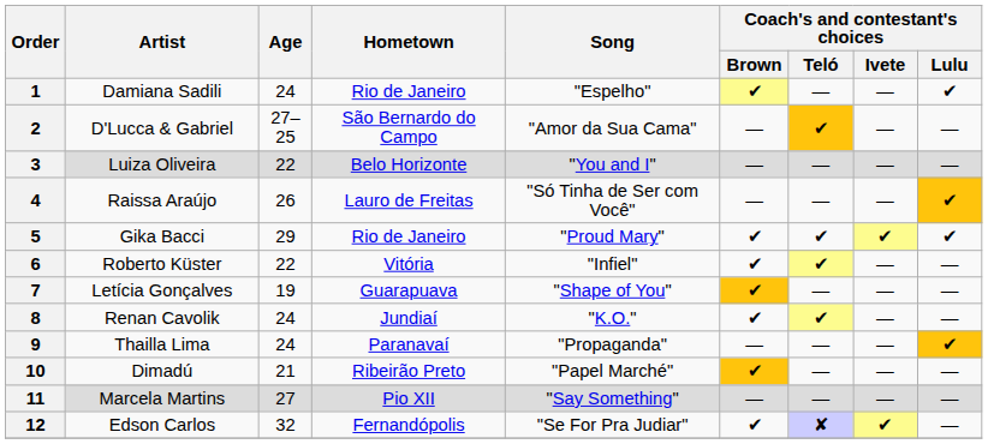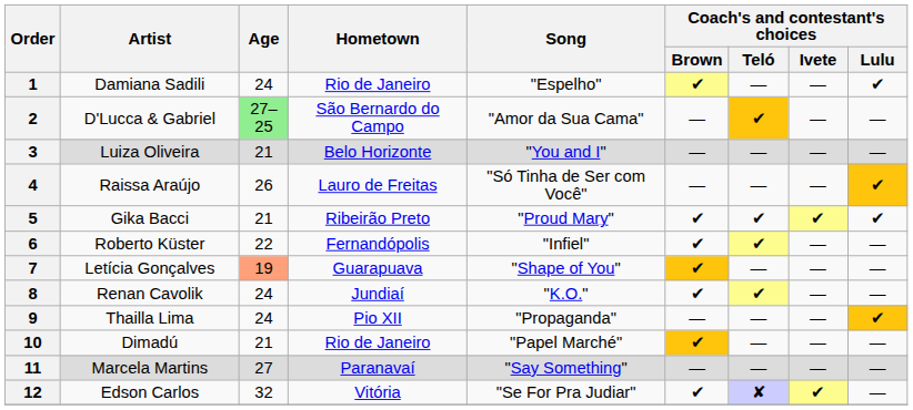 <table class="wikitable" style="text-align:center; line-height:17px; width:100%;">
 <tr>
 <th scope="col" rowspan=2 width="04%">Order</th>
 <th scope="col" rowspan=2 width="18%">Artist</th>
 <th scope="col" rowspan=2 width="05%">Age</th>
 <th scope="col" rowspan=2 width="18%">Hometown</th>
 <th scope="col" rowspan=2 width="20%">Song</th>
 <th scope="col" colspan=4 width="24%">Coach's and contestant's choices</th>
 </tr>
 <tr>
 <th width="06%">Brown</th>
 <th width="06%">Teló</th>
 <th width="06%">Ivete</th>
 <th width="06%">Lulu</th>
 </tr>
 <tr>
 <th>1</th>
 <td>Damiana Sadili</td>
 <td>24</td>
 <td><a href='#'>Rio de Janeiro</a></td>
 <td>"Espelho"</td>
 <td bgcolor=FDFC8F>✔</td>
 <td>—</td>
 <td>—</td>
 <td>✔</td>
 </tr>
 <tr>
 <th>2</th>
 <td>D'Lucca & Gabriel</td>
-<td>27–25</td>
+<td style="background: lightgreen;">27–25</td>
 <td><a href='#'>São Bernardo do Campo</a></td>
 <td>"Amor da Sua Cama"</td>
 <td>—</td>
 <td bgcolor=FFC40C>✔</td>
 <td>—</td>
 <td>—</td>
 </tr>
 <tr bgcolor=DCDCDC>
 <th>3</th>
 <td>Luiza Oliveira</td>
-<td>22</td>
+<td>21</td>
 <td><a href='#'>Belo Horizonte</a></td>
 <td>"<a href='#'>You and I</a>"</td>
 <td>—</td>
 <td>—</td>
 <td>—</td>
 <td>—</td>
 </tr>
 <tr>
 <th>4</th>
 <td>Raissa Araújo</td>
 <td>26</td>
 <td><a href='#'>Lauro de Freitas</a></td>
 <td>"Só Tinha de Ser com Você"</td>
 <td>—</td>
 <td>—</td>
 <td>—</td>
 <td bgcolor=FFC40C>✔</td>
 </tr>
 <tr>
 <th>5</th>
 <td>Gika Bacci</td>
-<td>29</td>
-<td><a href='#'>Rio de Janeiro</a></td>
+<td>21</td>
+<td><a href='#'>Ribeirão Preto</a></td>
 <td>"<a href='#'>Proud Mary</a>"</td>
 <td>✔</td>
 <td>✔</td>
 <td bgcolor=FDFC8F>✔</td>
 <td>✔</td>
 </tr>
 <tr>
 <th>6</th>
 <td>Roberto Küster</td>
 <td>22</td>
-<td><a href='#'>Vitória</a></td>
+<td><a href='#'>Fernandópolis</a></td>
 <td>"Infiel"</td>
 <td>✔</td>
 <td bgcolor=FDFC8F>✔</td>
 <td>—</td>
 <td>—</td>
 </tr>
 <tr>
 <th>7</th>
 <td>Letícia Gonçalves</td>
-<td>19</td>
+<td style="background: lightsalmon;">19</td>
 <td><a href='#'>Guarapuava</a></td>
 <td>"<a href='#'>Shape of You</a>"</td>
 <td bgcolor=FFC40C>✔</td>
 <td>—</td>
 <td>—</td>
 <td>—</td>
 </tr>
 <tr>
 <th>8</th>
 <td>Renan Cavolik</td>
 <td>24</td>
 <td><a href='#'>Jundiaí</a></td>
 <td>"<a href='#'>K.O.</a>"</td>
 <td>✔</td>
 <td bgcolor=FDFC8F>✔</td>
 <td>—</td>
 <td>—</td>
 </tr>
 <tr>
 <th>9</th>
 <td>Thailla Lima</td>
 <td>24</td>
-<td><a href='#'>Paranavaí</a></td>
+<td><a href='#'>Pio XII</a></td>
 <td>"Propaganda"</td>
 <td>—</td>
 <td>—</td>
 <td>—</td>
 <td bgcolor=FFC40C>✔</td>
 </tr>
 <tr>
 <th>10</th>
 <td>Dimadú</td>
 <td>21</td>
-<td><a href='#'>Ribeirão Preto</a></td>
+<td><a href='#'>Rio de Janeiro</a></td>
 <td>"Papel Marché"</td>
 <td bgcolor=FFC40C>✔</td>
 <td>—</td>
 <td>—</td>
 <td>—</td>
 </tr>
 <tr bgcolor=DCDCDC>
 <th>11</th>
 <td>Marcela Martins</td>
 <td>27</td>
-<td><a href='#'>Pio XII</a></td>
+<td><a href='#'>Paranavaí</a></td>
 <td>"<a href='#'>Say Something</a>"</td>
 <td>—</td>
 <td>—</td>
 <td>—</td>
 <td>—</td>
 </tr>
 <tr>
 <th>12</th>
 <td>Edson Carlos</td>
 <td>32</td>
-<td><a href='#'>Fernandópolis</a></td>
+<td><a href='#'>Vitória</a></td>
 <td>"Se For Pra Judiar"</td>
 <td>✔</td>
 <td bgcolor="#ccccff">✘</td>
 <td bgcolor=FDFC8F>✔</td>
 <td>—</td>
 </tr>
 <tr>
 </tr>
 </table>
